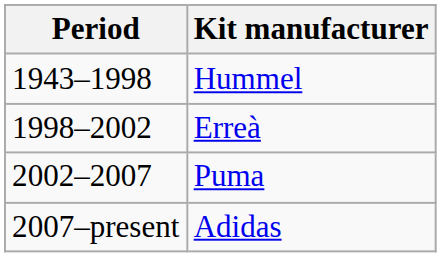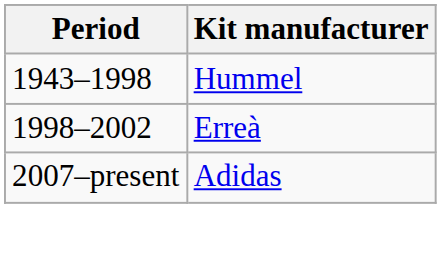 <table class="wikitable" style="text-align: left">
 <tr>
 <th>Period</th>
 <th>Kit manufacturer</th>
 </tr>
 <tr>
 <td>1943–1998</td>
 <td> <a href='#'>Hummel</a></td>
 </tr>
 <tr>
 <td>1998–2002</td>
 <td> <a href='#'>Erreà</a></td>
 </tr>
 <tr>
-<td>2002–2007</td>
-<td> <a href='#'>Puma</a></td>
-</tr>
-<tr>
 <td>2007–present</td>
 <td> <a href='#'>Adidas</a></td>
 </tr>
 </table>
